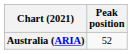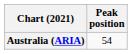 <table class="wikitable plainrowheaders" style="text-align:center">
 <tr>
 <th scope="col">Chart (2021)</th>
 <th scope="col">Peak<br>position</th>
 </tr>
 <tr>
 <th scope="row">Australia (<a href='#'>ARIA</a>)</th>
-<td>52</td>
+<td>54</td>
 </tr>
 </table>
